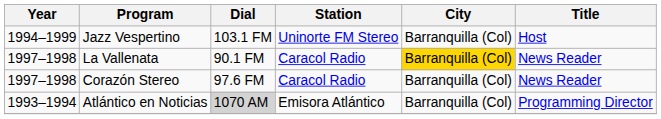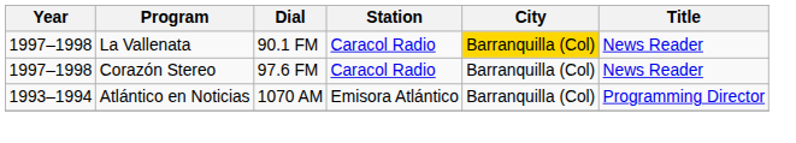 <table class="wikitable">
 <tr>
 <th>Year</th>
 <th>Program</th>
 <th>Dial</th>
 <th>Station</th>
 <th>City</th>
 <th>Title</th>
-</tr>
-<tr>
-<td>1994–1999</td>
-<td>Jazz Vespertino</td>
-<td>103.1 FM</td>
-<td><a href='#'>Uninorte FM Stereo</a></td>
-<td>Barranquilla (Col)</td>
-<td><a href='#'>Host</a></td>
 </tr>
 <tr>
 <td>1997–1998</td>
 <td>La Vallenata</td>
 <td>90.1 FM</td>
 <td><a href='#'>Caracol Radio</a></td>
 <td style="background: gold;">Barranquilla (Col)</td>
 <td><a href='#'>News Reader</a></td>
 </tr>
 <tr>
 <td>1997–1998</td>
 <td>Corazón Stereo</td>
 <td>97.6 FM</td>
 <td><a href='#'>Caracol Radio</a></td>
 <td>Barranquilla (Col)</td>
 <td><a href='#'>News Reader</a></td>
 </tr>
 <tr>
 <td>1993–1994</td>
 <td>Atlántico en Noticias</td>
-<td style="background: lightgrey;">1070 AM</td>
+<td>1070 AM</td>
 <td>Emisora Atlántico</td>
 <td>Barranquilla (Col)</td>
 <td><a href='#'>Programming Director</a></td>
 </tr>
 <tr>
 </tr>
 </table>
